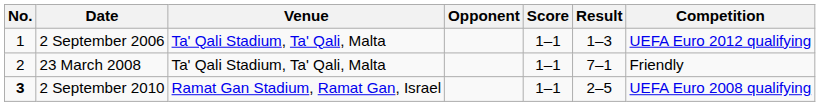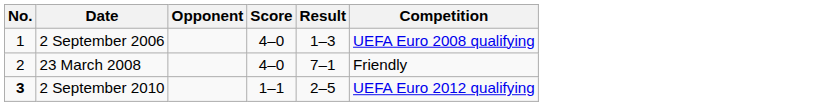 <table class="wikitable sortable">
 <tr>
 <th scope="col">No.</th>
 <th scope="col">Date</th>
-<th scope="col">Venue</th>
 <th scope="col">Opponent</th>
 <th scope="col">Score</th>
 <th scope="col">Result</th>
 <th scope="col">Competition</th>
 </tr>
 <tr>
 <td style="text-align:center">1</td>
 <td>2 September 2006</td>
-<td><a href='#'>Ta' Qali Stadium</a>, <a href='#'>Ta' Qali</a>, Malta</td>
 <td></td>
-<td style="text-align:center">1–1</td>
+<td style="text-align:center">4–0</td>
 <td style="text-align:center">1–3</td>
-<td><a href='#'>UEFA Euro 2012 qualifying</a></td>
+<td><a href='#'>UEFA Euro 2008 qualifying</a></td>
 </tr>
 <tr>
 <td style="text-align:center">2</td>
 <td>23 March 2008</td>
-<td>Ta' Qali Stadium, Ta' Qali, Malta</td>
 <td></td>
-<td style="text-align:center">1–1</td>
+<td style="text-align:center">4–0</td>
 <td style="text-align:center">7–1</td>
 <td>Friendly</td>
 </tr>
 <tr>
 <td style="text-align:center"><strong>3</strong></td>
 <td>2 September 2010</td>
-<td><a href='#'>Ramat Gan Stadium</a>, <a href='#'>Ramat Gan</a>, Israel</td>
 <td></td>
 <td style="text-align:center">1–1</td>
 <td style="text-align:center">2–5</td>
-<td><a href='#'>UEFA Euro 2008 qualifying</a></td>
+<td><a href='#'>UEFA Euro 2012 qualifying</a></td>
 </tr>
 </table>
